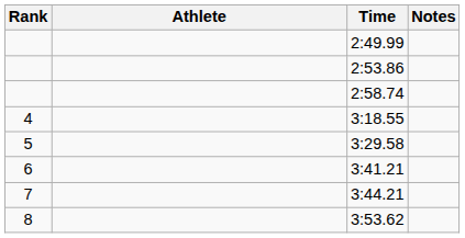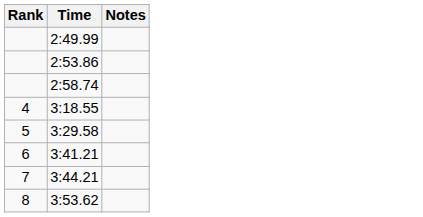 <table class="wikitable" style="text-align:center">
 <tr>
 <th>Rank</th>
-<th Style="width:18em">Athlete</th>
 <th>Time</th>
 <th>Notes</th>
 </tr>
 <tr>
 <td></td>
-<td style="text-align:left"></td>
 <td>2:49.99</td>
 <td></td>
 </tr>
 <tr>
 <td></td>
-<td style="text-align:left"></td>
 <td>2:53.86</td>
 <td></td>
 </tr>
 <tr>
 <td></td>
-<td style="text-align:left"></td>
 <td>2:58.74</td>
 <td></td>
 </tr>
 <tr>
 <td>4</td>
-<td style="text-align:left"></td>
 <td>3:18.55</td>
 <td></td>
 </tr>
 <tr>
 <td>5</td>
-<td style="text-align:left"></td>
 <td>3:29.58</td>
 <td></td>
 </tr>
 <tr>
 <td>6</td>
-<td style="text-align:left"></td>
 <td>3:41.21</td>
 <td></td>
 </tr>
 <tr>
 <td>7</td>
-<td style="text-align:left"></td>
 <td>3:44.21</td>
 <td></td>
 </tr>
 <tr>
 <td>8</td>
-<td style="text-align:left"></td>
 <td>3:53.62</td>
 <td></td>
 </tr>
 </table>
